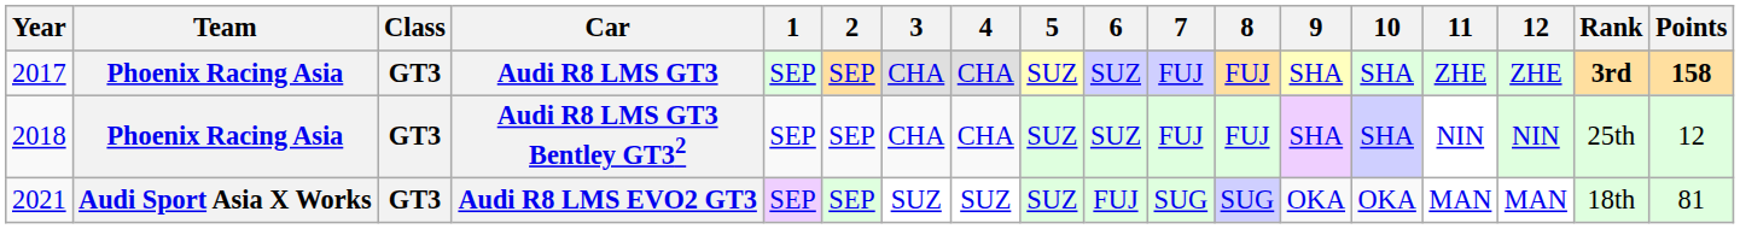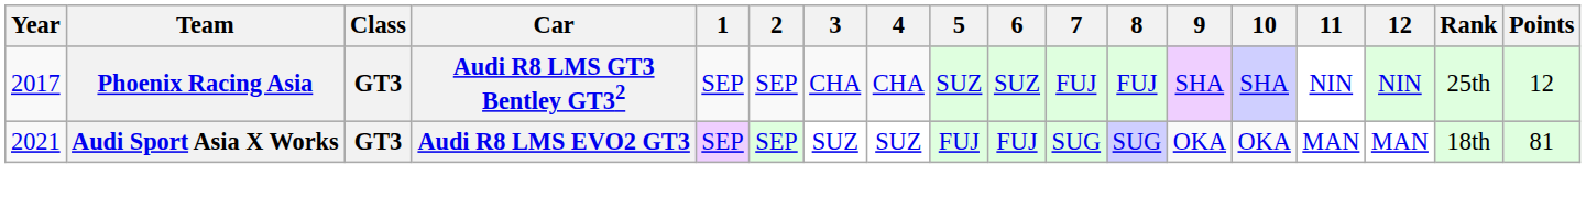 <table class="wikitable" style="text-align:center; font-size:90%">
 <tr>
 <th>Year</th>
 <th>Team</th>
 <th>Class</th>
 <th>Car</th>
 <th>1</th>
 <th>2</th>
 <th>3</th>
 <th>4</th>
 <th>5</th>
 <th>6</th>
 <th>7</th>
 <th>8</th>
 <th>9</th>
 <th>10</th>
 <th>11</th>
 <th>12</th>
 <th>Rank</th>
 <th>Points</th>
 </tr>
 <tr>
 <td><a href='#'>2017</a></td>
-<th><a href='#'>Phoenix Racing Asia</a></th>
-<th>GT3</th>
-<th><a href='#'>Audi R8 LMS GT3</a></th>
-<td style="background:#DFFFDF;"><a href='#'>SEP</a><br></td>
-<td style="background:#FFDF9F;"><a href='#'>SEP</a><br></td>
-<td style="background:#DFDFDF;"><a href='#'>CHA</a><br></td>
-<td style="background:#DFDFDF;"><a href='#'>CHA</a><br></td>
-<td style="background:#FFFFBF;"><a href='#'>SUZ</a><br></td>
-<td style="background:#CFCFFF;"><a href='#'>SUZ</a><br></td>
-<td style="background:#CFCFFF;"><a href='#'>FUJ</a><br></td>
-<td style="background:#FFDF9F;"><a href='#'>FUJ</a><br></td>
-<td style="background:#FFFFBF;"><a href='#'>SHA</a><br></td>
-<td style="background:#DFFFDF;"><a href='#'>SHA</a><br></td>
-<td style="background:#DFFFDF;"><a href='#'>ZHE</a><br></td>
-<td style="background:#DFFFDF;"><a href='#'>ZHE</a><br></td>
-<th style="background:#FFDF9F;">3rd</th>
-<th style="background:#FFDF9F;">158</th>
-</tr>
-<tr>
-<td><a href='#'>2018</a></td>
 <th><a href='#'>Phoenix Racing Asia</a></th>
 <th>GT3</th>
 <th><a href='#'>Audi R8 LMS GT3</a><br><a href='#'>Bentley GT3<sup>2</sup></a></th>
 <td><a href='#'>SEP</a></td>
 <td><a href='#'>SEP</a></td>
 <td><a href='#'>CHA</a></td>
 <td><a href='#'>CHA</a></td>
 <td style="background:#DFFFDF;"><a href='#'>SUZ</a><br></td>
 <td style="background:#DFFFDF;"><a href='#'>SUZ</a><br></td>
 <td style="background:#DFFFDF;"><a href='#'>FUJ</a><br></td>
 <td style="background:#DFFFDF;"><a href='#'>FUJ</a><br></td>
 <td style="background:#EFCFFF;"><a href='#'>SHA</a><br></td>
 <td style="background:#CFCFFF;"><a href='#'>SHA</a><br></td>
 <td style="background:#FFFFFF;"><a href='#'>NIN</a><br></td>
 <td style="background:#DFFFDF;"><a href='#'>NIN</a><br></td>
 <td style="background:#DFFFDF;">25th</td>
 <td style="background:#DFFFDF;">12</td>
 </tr>
 <tr>
 <td><a href='#'>2021</a></td>
 <th><a href='#'>Audi Sport</a> Asia X Works</th>
 <th>GT3</th>
 <th><a href='#'>Audi R8 LMS EVO2 GT3</a></th>
 <td style="background:#EFCFFF;"><a href='#'>SEP</a><br></td>
 <td style="background:#DFFFDF;"><a href='#'>SEP</a><br></td>
 <td style="background:#FFFFFF;"><a href='#'>SUZ</a><br></td>
 <td style="background:#FFFFFF;"><a href='#'>SUZ</a><br></td>
-<td style="background:#DFFFDF;"><a href='#'>SUZ</a><br></td>
+<td style="background:#DFFFDF;"><a href='#'>FUJ</a><br></td>
 <td style="background:#DFFFDF;"><a href='#'>FUJ</a><br></td>
 <td style="background:#DFFFDF;"><a href='#'>SUG</a><br></td>
 <td style="background:#CFCFFF;"><a href='#'>SUG</a><br></td>
 <td><a href='#'>OKA</a></td>
 <td><a href='#'>OKA</a></td>
 <td style="background:#FFFFFF;"><a href='#'>MAN</a><br></td>
 <td style="background:#FFFFFF;"><a href='#'>MAN</a><br></td>
 <td style="background:#DFFFDF;">18th</td>
 <td style="background:#DFFFDF;">81</td>
 </tr>
 </table>
